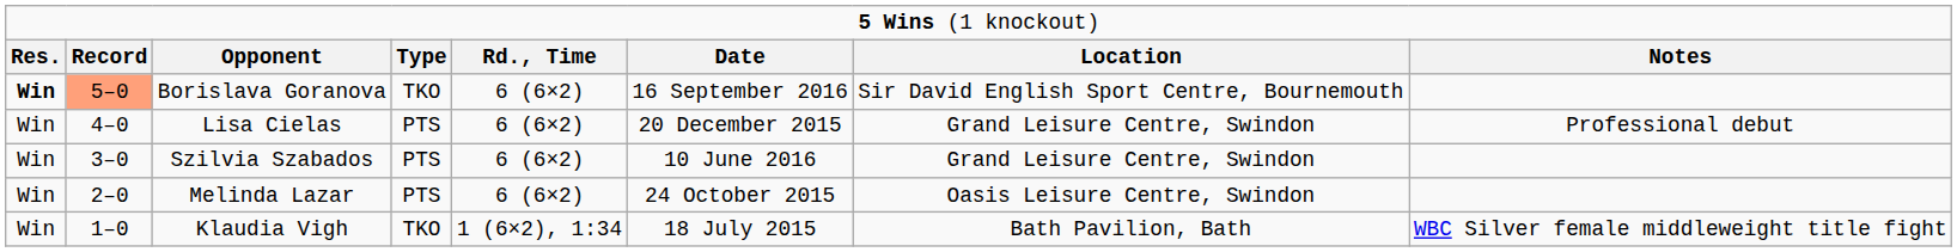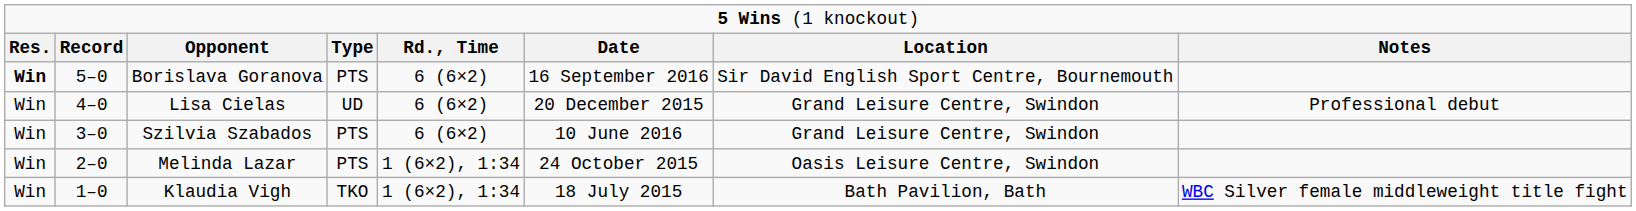 <table class="wikitable" style="text-align:center">
 <tr>
 <td colspan=8><strong>5 Wins</strong> (1 knockout)</td>
 </tr>
 <tr>
 <th>Res.</th>
 <th>Record</th>
 <th>Opponent</th>
 <th>Type</th>
 <th>Rd., Time</th>
 <th>Date</th>
 <th>Location</th>
 <th>Notes</th>
 </tr>
 <tr>
 <td><strong>Win</strong></td>
-<td style="background: lightsalmon;">5–0</td>
+<td>5–0</td>
 <td> Borislava Goranova</td>
-<td>TKO</td>
+<td>PTS</td>
 <td>6 (6×2)</td>
 <td>16 September 2016</td>
 <td>Sir David English Sport Centre, Bournemouth</td>
 <td></td>
 </tr>
 <tr>
 <td>Win</td>
 <td>4–0</td>
 <td> Lisa Cielas</td>
-<td>PTS</td>
+<td>UD</td>
 <td>6 (6×2)</td>
 <td>20 December 2015</td>
 <td>Grand Leisure Centre, Swindon</td>
 <td>Professional debut</td>
 </tr>
 <tr>
 <td>Win</td>
 <td>3–0</td>
 <td> Szilvia Szabados</td>
 <td>PTS</td>
 <td>6 (6×2)</td>
 <td>10 June 2016</td>
 <td>Grand Leisure Centre, Swindon</td>
 <td></td>
 </tr>
 <tr>
 <td>Win</td>
 <td>2–0</td>
 <td> Melinda Lazar</td>
 <td>PTS</td>
-<td>6 (6×2)</td>
+<td>1 (6×2), 1:34</td>
 <td>24 October 2015</td>
 <td>Oasis Leisure Centre, Swindon</td>
 <td></td>
 </tr>
 <tr>
 <td>Win</td>
 <td>1–0</td>
 <td> Klaudia Vigh</td>
 <td>TKO</td>
 <td>1 (6×2), 1:34</td>
 <td>18 July 2015</td>
 <td>Bath Pavilion, Bath</td>
 <td><a href='#'>WBC</a> Silver female middleweight title fight</td>
 </tr>
 </table>
